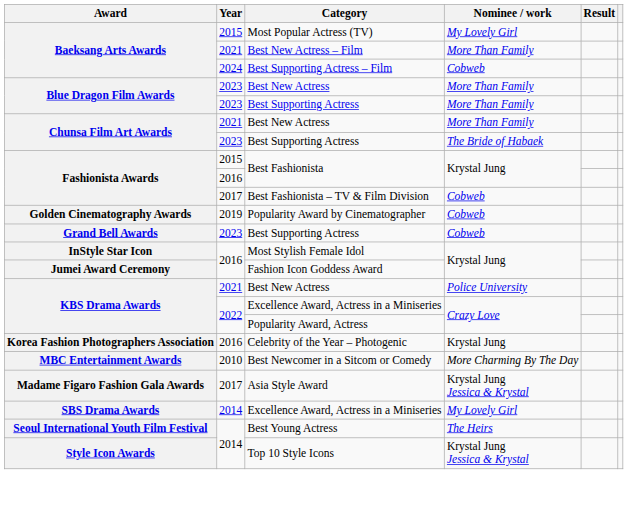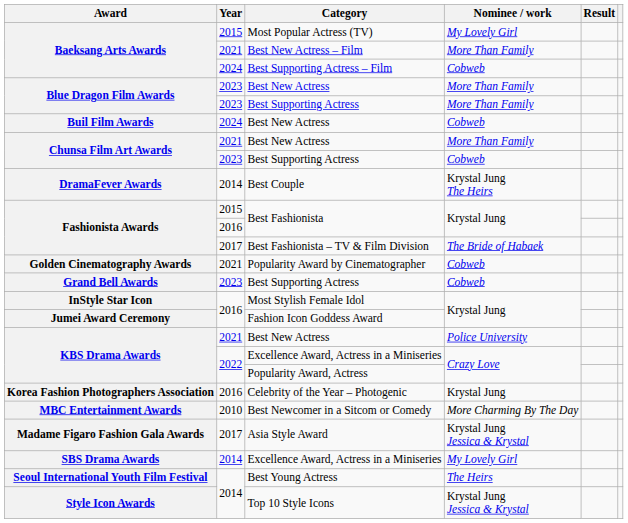 <table class="wikitable plainrowheaders sortable">
 <tr>
 <th scope="col">Award</th>
 <th scope="col">Year</th>
 <th scope="col">Category</th>
 <th scope="col">Nominee / work</th>
 <th scope="col">Result</th>
 <th scope="col" class="unsortable"></th>
 </tr>
 <tr>
 <th scope="row" rowspan="3"><a href='#'>Baeksang Arts Awards</a></th>
 <td style="text-align:center"><a href='#'>2015</a></td>
 <td>Most Popular Actress (TV)</td>
 <td><em><a href='#'>My Lovely Girl</a></em></td>
 <td></td>
 <td style="text-align:center"></td>
 </tr>
 <tr>
 <td style="text-align:center"><a href='#'>2021</a></td>
 <td><a href='#'>Best New Actress – Film</a></td>
 <td><em><a href='#'>More Than Family</a></em></td>
 <td></td>
 <td style="text-align:center"></td>
 </tr>
 <tr>
 <td style="text-align:center"><a href='#'>2024</a></td>
 <td><a href='#'>Best Supporting Actress – Film</a></td>
 <td><em><a href='#'>Cobweb</a></em></td>
 <td></td>
 <td style="text-align:center"></td>
 </tr>
 <tr>
 <th scope="row"  rowspan="2"><a href='#'>Blue Dragon Film Awards</a></th>
 <td style="text-align:center"><a href='#'>2023</a></td>
 <td><a href='#'>Best New Actress</a></td>
 <td><em><a href='#'>More Than Family</a></em></td>
 <td></td>
 <td style="text-align:center"></td>
 </tr>
 <tr>
 <td style="text-align:center"><a href='#'>2023</a></td>
 <td><a href='#'>Best Supporting Actress</a></td>
 <td><em><a href='#'>More Than Family</a></em></td>
 <td></td>
 <td style="text-align:center"></td>
 </tr>
 <tr>
+<th scope="row"><a href='#'>Buil Film Awards</a></th>
+<td style="text-align:center"><a href='#'>2024</a></td>
+<td>Best New Actress</td>
+<td><em><a href='#'>Cobweb</a></em></td>
+<td></td>
+<td style="text-align:center"></td>
+</tr>
+<tr>
 <th scope="row" rowspan="2"><a href='#'>Chunsa Film Art Awards</a></th>
 <td style="text-align:center"><a href='#'>2021</a></td>
 <td>Best New Actress</td>
 <td><em><a href='#'>More Than Family</a></em></td>
 <td></td>
 <td style="text-align:center"></td>
 </tr>
 <tr>
 <td style="text-align:center"><a href='#'>2023</a></td>
 <td>Best Supporting Actress</td>
-<td><em><a href='#'>The Bride of Habaek</a></em></td>
+<td><em><a href='#'>Cobweb</a></em></td>
+<td></td>
+<td style="text-align:center"></td>
+</tr>
+<tr>
+<th scope="row"><a href='#'>DramaFever Awards</a></th>
+<td style="text-align:center">2014</td>
+<td>Best Couple</td>
+<td>Krystal Jung <br><em><a href='#'>The Heirs</a></em></td>
 <td></td>
 <td style="text-align:center"></td>
 </tr>
 <tr>
 <th scope="row" rowspan="3">Fashionista Awards</th>
 <td style="text-align:center">2015</td>
 <td rowspan="2">Best Fashionista</td>
 <td rowspan="2">Krystal Jung</td>
 <td></td>
 <td style="text-align:center"></td>
 </tr>
 <tr>
 <td style="text-align:center">2016</td>
 <td></td>
 <td style="text-align:center"></td>
 </tr>
 <tr>
 <td style="text-align:center">2017</td>
 <td>Best Fashionista – TV & Film Division</td>
-<td><em><a href='#'>Cobweb</a></em></td>
+<td><em><a href='#'>The Bride of Habaek</a></em></td>
 <td></td>
 <td style="text-align:center"></td>
 </tr>
 <tr>
 <th scope="row">Golden Cinematography Awards</th>
-<td style="text-align:center">2019</td>
+<td style="text-align:center">2021</td>
 <td>Popularity Award by Cinematographer</td>
 <td><em><a href='#'>Cobweb</a></em></td>
 <td></td>
 <td style="text-align:center"></td>
 </tr>
 <tr>
 <th scope="row"><a href='#'>Grand Bell Awards</a></th>
 <td style="text-align:center"><a href='#'>2023</a></td>
 <td>Best Supporting Actress</td>
 <td><em><a href='#'>Cobweb</a></em></td>
 <td></td>
 <td style="text-align:center"></td>
 </tr>
 <tr>
 <th scope="row">InStyle Star Icon</th>
 <td rowspan="2" style="text-align:center">2016</td>
 <td>Most Stylish Female Idol</td>
 <td rowspan="2">Krystal Jung</td>
 <td></td>
 <td style="text-align:center"></td>
 </tr>
 <tr>
 <th scope="row">Jumei Award Ceremony</th>
 <td>Fashion Icon Goddess Award</td>
 <td></td>
 <td style="text-align:center"></td>
 </tr>
 <tr>
 <th scope="row" rowspan="3"><a href='#'>KBS Drama Awards</a></th>
 <td style="text-align:center"><a href='#'>2021</a></td>
 <td>Best New Actress</td>
 <td><em><a href='#'>Police University</a></em></td>
 <td></td>
 <td style="text-align:center"></td>
 </tr>
 <tr>
 <td rowspan="2" style="text-align:center"><a href='#'>2022</a></td>
 <td>Excellence Award, Actress in a Miniseries</td>
 <td rowspan="2"><em><a href='#'>Crazy Love</a></em></td>
 <td></td>
 <td style="text-align:center"></td>
 </tr>
 <tr>
 <td>Popularity Award, Actress</td>
 <td></td>
 <td style="text-align:center"></td>
 </tr>
 <tr>
 <th scope="row">Korea Fashion Photographers Association</th>
 <td style="text-align:center">2016</td>
 <td>Celebrity of the Year – Photogenic</td>
 <td>Krystal Jung</td>
 <td></td>
 <td style="text-align:center"></td>
 </tr>
 <tr>
 <th scope="row"><a href='#'>MBC Entertainment Awards</a></th>
 <td style="text-align:center">2010</td>
 <td>Best Newcomer in a Sitcom or Comedy</td>
 <td><em>More Charming By The Day</em></td>
 <td></td>
 <td style="text-align:center"></td>
 </tr>
 <tr>
 <th scope="row">Madame Figaro Fashion Gala Awards</th>
 <td style="text-align:center">2017</td>
 <td>Asia Style Award</td>
 <td>Krystal Jung <br><em><a href='#'>Jessica & Krystal</a></em></td>
 <td></td>
 <td style="text-align:center"></td>
 </tr>
 <tr>
 <th scope="row"><a href='#'>SBS Drama Awards</a></th>
 <td style="text-align:center"><a href='#'>2014</a></td>
 <td>Excellence Award, Actress in a Miniseries</td>
 <td><em><a href='#'>My Lovely Girl</a></em></td>
 <td></td>
 <td style="text-align:center"></td>
 </tr>
 <tr>
 <th scope="row"><a href='#'>Seoul International Youth Film Festival</a></th>
 <td rowspan="2" style="text-align:center">2014</td>
 <td>Best Young Actress</td>
 <td><em><a href='#'>The Heirs</a></em></td>
 <td></td>
 <td style="text-align:center"></td>
 </tr>
 <tr>
 <th scope="row"><a href='#'>Style Icon Awards</a></th>
 <td>Top 10 Style Icons</td>
 <td>Krystal Jung <br><em><a href='#'>Jessica & Krystal</a></em></td>
 <td></td>
 <td style="text-align:center"></td>
 </tr>
 </table>
